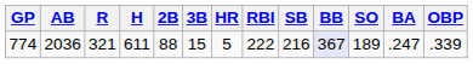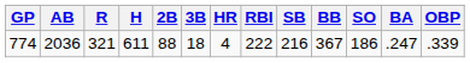 <table class="wikitable">
 <tr>
 <th><a href='#'>GP</a></th>
 <th><a href='#'>AB</a></th>
 <th><a href='#'>R</a></th>
 <th><a href='#'>H</a></th>
 <th><a href='#'>2B</a></th>
 <th><a href='#'>3B</a></th>
 <th><a href='#'>HR</a></th>
 <th><a href='#'>RBI</a></th>
 <th><a href='#'>SB</a></th>
 <th><a href='#'>BB</a></th>
 <th><a href='#'>SO</a></th>
 <th><a href='#'>BA</a></th>
 <th><a href='#'>OBP</a></th>
 </tr>
 <tr align=center>
 <td>774</td>
 <td>2036</td>
 <td>321</td>
 <td>611</td>
 <td>88</td>
-<td>15</td>
-<td>5</td>
+<td>18</td>
+<td>4</td>
 <td>222</td>
 <td>216</td>
-<td style="background: lavender;">367</td>
-<td>189</td>
+<td>367</td>
+<td>186</td>
 <td>.247</td>
 <td>.339</td>
 </tr>
 </table>
